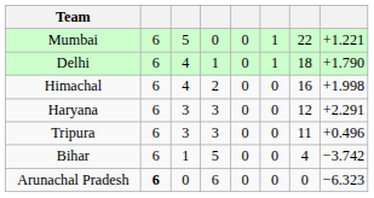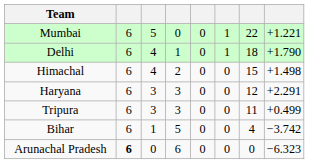 <table class="wikitable" style="text-align:center">
 <tr>
 <th style="width:140px;">Team</th>
 <th style="width:25px;"></th>
 <th style="width:25px;"></th>
 <th style="width:25px;"></th>
 <th style="width:25px;"></th>
 <th style="width:25px;"></th>
 <th style="width:25px;"></th>
 <th style="width:40px;"></th>
 </tr>
 <tr style="background:#cfc;">
 <td>Mumbai</td>
 <td>6</td>
 <td>5</td>
 <td>0</td>
 <td>0</td>
 <td>1</td>
 <td>22</td>
 <td>+1.221</td>
 </tr>
 <tr style="background:#cfc;">
 <td>Delhi</td>
 <td>6</td>
 <td>4</td>
 <td>1</td>
 <td>0</td>
 <td>1</td>
 <td>18</td>
 <td>+1.790</td>
 </tr>
 <tr>
 <td>Himachal</td>
 <td>6</td>
 <td>4</td>
 <td>2</td>
 <td>0</td>
 <td>0</td>
-<td>16</td>
-<td>+1.998</td>
+<td>15</td>
+<td>+1.498</td>
 </tr>
 <tr>
 <td>Haryana</td>
 <td>6</td>
 <td>3</td>
 <td>3</td>
 <td>0</td>
 <td>0</td>
 <td>12</td>
 <td>+2.291</td>
 </tr>
 <tr>
 <td>Tripura</td>
 <td>6</td>
 <td>3</td>
 <td>3</td>
 <td>0</td>
 <td>0</td>
 <td>11</td>
-<td>+0.496</td>
+<td>+0.499</td>
 </tr>
 <tr>
 <td>Bihar</td>
 <td>6</td>
 <td>1</td>
 <td>5</td>
 <td>0</td>
 <td>0</td>
 <td>4</td>
 <td>−3.742</td>
 </tr>
 <tr>
 <td>Arunachal Pradesh</td>
 <td><strong>6</strong></td>
 <td>0</td>
 <td>6</td>
 <td>0</td>
 <td>0</td>
 <td>0</td>
 <td>−6.323</td>
 </tr>
 </table>
